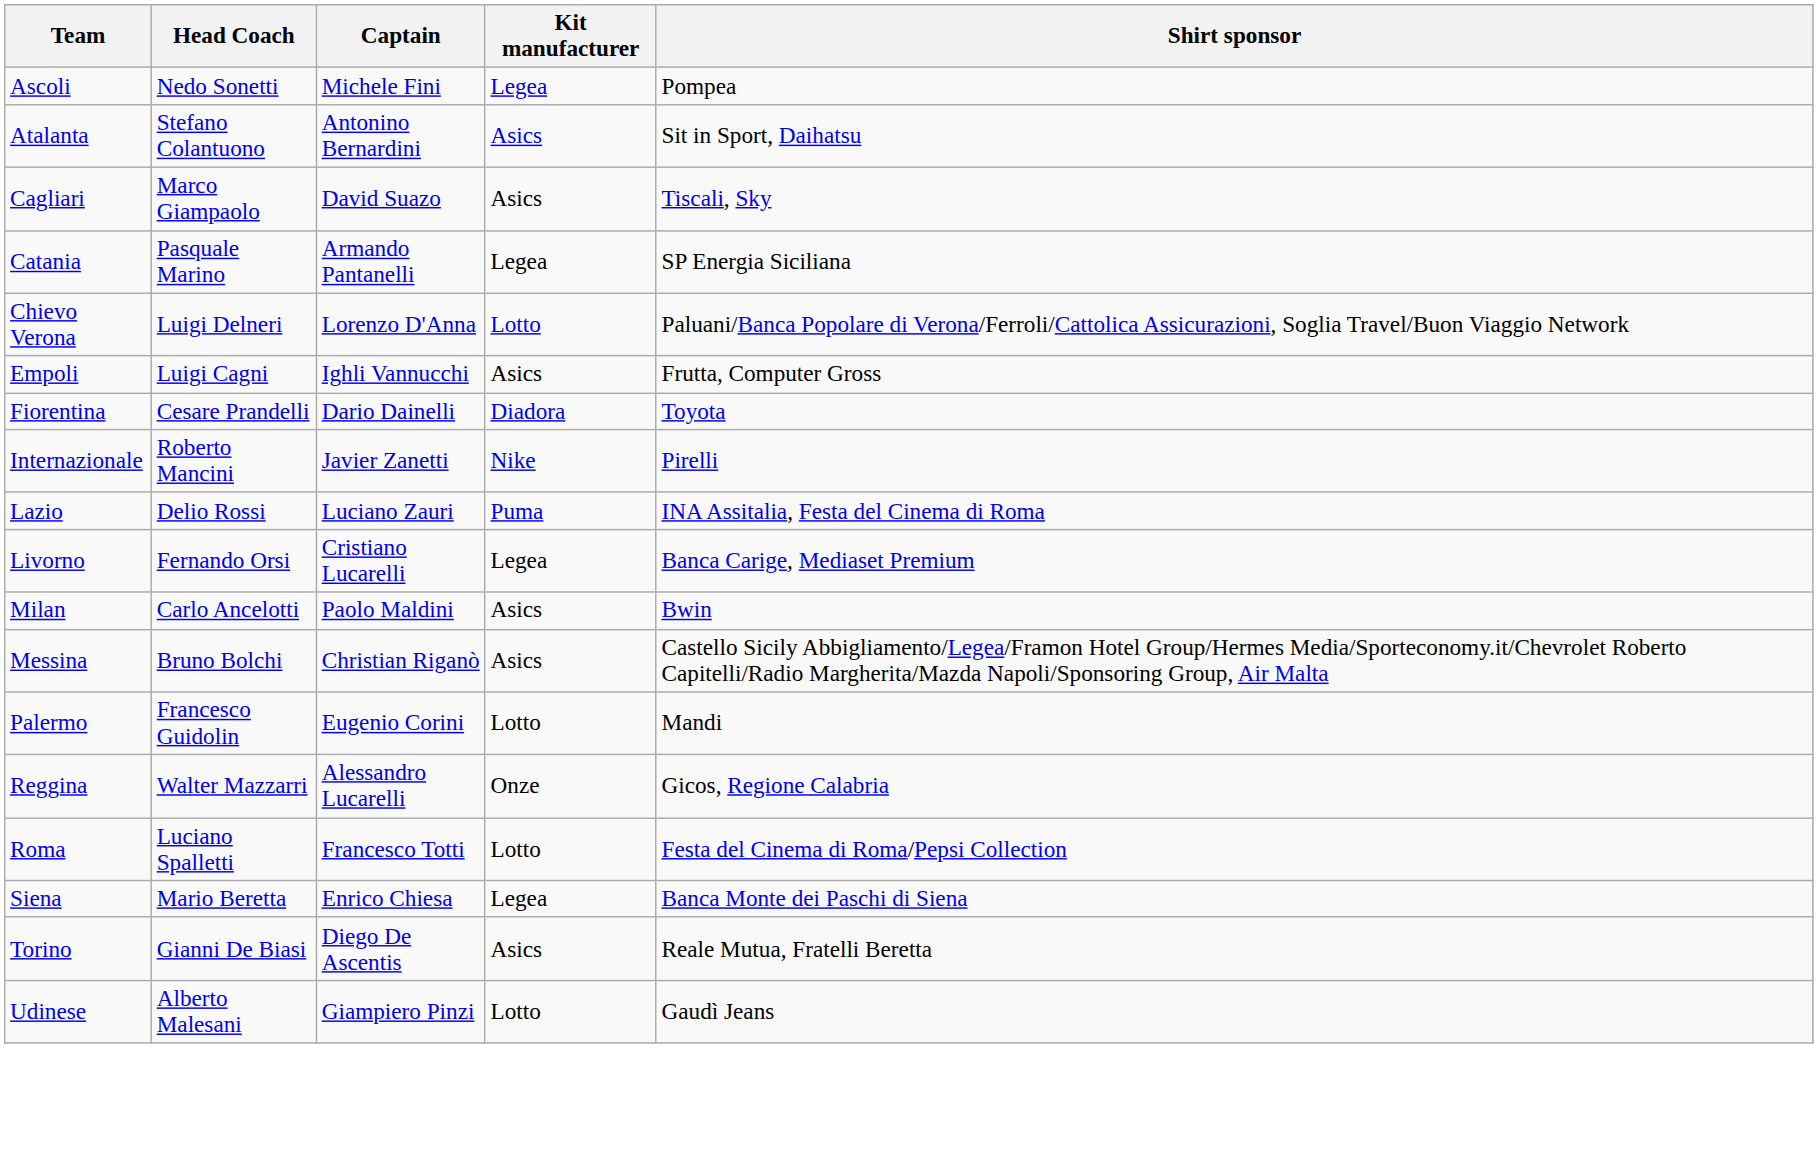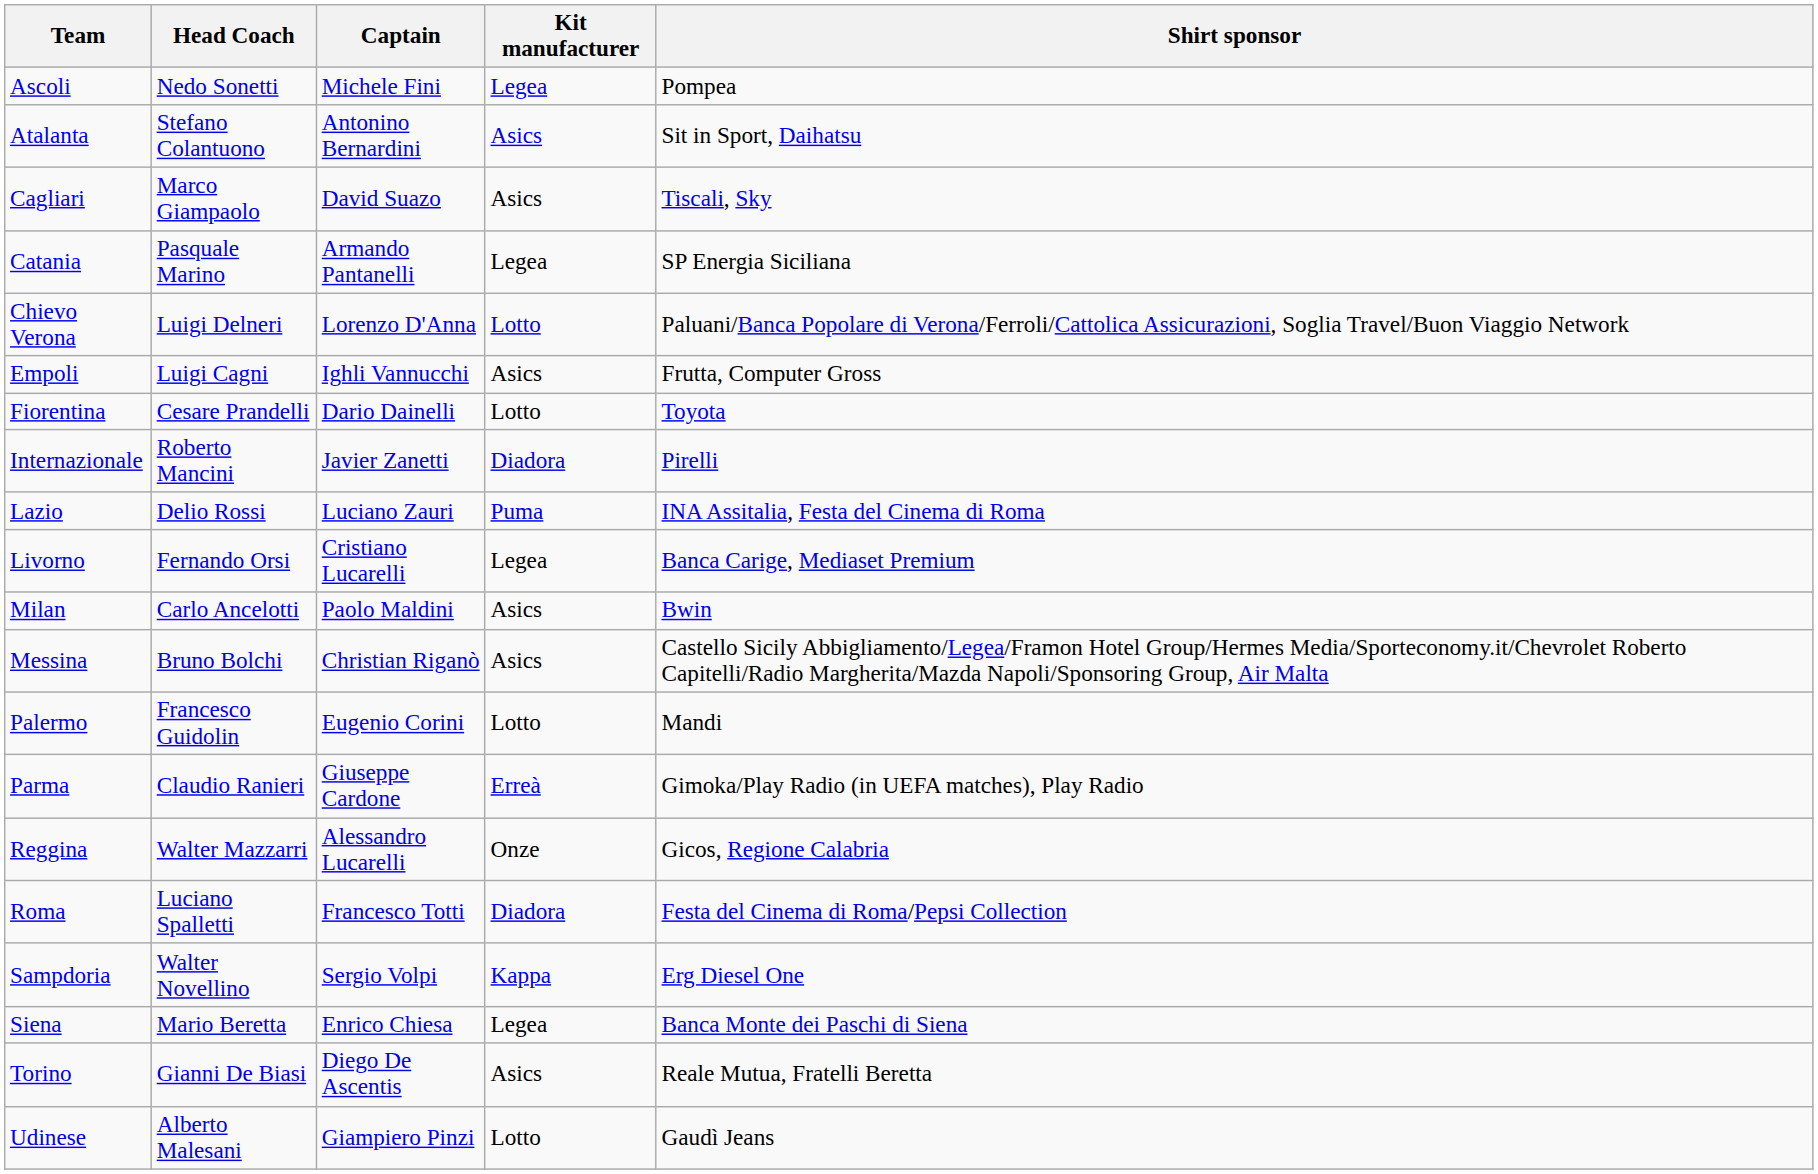 <table class="wikitable">
 <tr>
 <th>Team</th>
 <th>Head Coach</th>
 <th>Captain</th>
 <th>Kit manufacturer</th>
 <th>Shirt sponsor</th>
 </tr>
 <tr>
 <td><a href='#'>Ascoli</a></td>
 <td> <a href='#'>Nedo Sonetti</a></td>
 <td> <a href='#'>Michele Fini</a></td>
 <td><a href='#'>Legea</a></td>
 <td>Pompea</td>
 </tr>
 <tr>
 <td><a href='#'>Atalanta</a></td>
 <td> <a href='#'>Stefano Colantuono</a></td>
 <td> <a href='#'>Antonino Bernardini</a></td>
 <td><a href='#'>Asics</a></td>
 <td>Sit in Sport, <a href='#'>Daihatsu</a></td>
 </tr>
 <tr>
 <td><a href='#'>Cagliari</a></td>
 <td> <a href='#'>Marco Giampaolo</a></td>
 <td> <a href='#'>David Suazo</a></td>
 <td>Asics</td>
 <td><a href='#'>Tiscali</a>, <a href='#'>Sky</a></td>
 </tr>
 <tr>
 <td><a href='#'>Catania</a></td>
 <td> <a href='#'>Pasquale Marino</a></td>
 <td> <a href='#'>Armando Pantanelli</a></td>
 <td>Legea</td>
 <td>SP Energia Siciliana</td>
 </tr>
 <tr>
 <td><a href='#'>Chievo Verona</a></td>
 <td> <a href='#'>Luigi Delneri</a></td>
 <td> <a href='#'>Lorenzo D'Anna</a></td>
 <td><a href='#'>Lotto</a></td>
 <td>Paluani/<a href='#'>Banca Popolare di Verona</a>/Ferroli/<a href='#'>Cattolica Assicurazioni</a>, Soglia Travel/Buon Viaggio Network</td>
 </tr>
 <tr>
 <td><a href='#'>Empoli</a></td>
 <td> <a href='#'>Luigi Cagni</a></td>
 <td> <a href='#'>Ighli Vannucchi</a></td>
 <td>Asics</td>
 <td>Frutta, Computer Gross</td>
 </tr>
 <tr>
 <td><a href='#'>Fiorentina</a></td>
 <td> <a href='#'>Cesare Prandelli</a></td>
 <td> <a href='#'>Dario Dainelli</a></td>
-<td><a href='#'>Diadora</a></td>
+<td>Lotto</td>
 <td><a href='#'>Toyota</a></td>
 </tr>
 <tr>
 <td><a href='#'>Internazionale</a></td>
 <td> <a href='#'>Roberto Mancini</a></td>
 <td> <a href='#'>Javier Zanetti</a></td>
-<td><a href='#'>Nike</a></td>
+<td><a href='#'>Diadora</a></td>
 <td><a href='#'>Pirelli</a></td>
 </tr>
 <tr>
 <td><a href='#'>Lazio</a></td>
 <td> <a href='#'>Delio Rossi</a></td>
 <td> <a href='#'>Luciano Zauri</a></td>
 <td><a href='#'>Puma</a></td>
 <td><a href='#'>INA Assitalia</a>, <a href='#'>Festa del Cinema di Roma</a></td>
 </tr>
 <tr>
 <td><a href='#'>Livorno</a></td>
 <td> <a href='#'>Fernando Orsi</a></td>
 <td> <a href='#'>Cristiano Lucarelli</a></td>
 <td>Legea</td>
 <td><a href='#'>Banca Carige</a>, <a href='#'>Mediaset Premium</a></td>
 </tr>
 <tr>
 <td><a href='#'>Milan</a></td>
 <td> <a href='#'>Carlo Ancelotti</a></td>
 <td> <a href='#'>Paolo Maldini</a></td>
 <td>Asics</td>
 <td><a href='#'>Bwin</a></td>
 </tr>
 <tr>
 <td><a href='#'>Messina</a></td>
 <td> <a href='#'>Bruno Bolchi</a></td>
 <td> <a href='#'>Christian Riganò</a></td>
 <td>Asics</td>
 <td>Castello Sicily Abbigliamento/<a href='#'>Legea</a>/Framon Hotel Group/Hermes Media/Sporteconomy.it/Chevrolet Roberto Capitelli/Radio Margherita/Mazda Napoli/Sponsoring Group, <a href='#'>Air Malta</a></td>
 </tr>
 <tr>
 <td><a href='#'>Palermo</a></td>
 <td> <a href='#'>Francesco Guidolin</a></td>
 <td> <a href='#'>Eugenio Corini</a></td>
 <td>Lotto</td>
 <td>Mandi</td>
 </tr>
 <tr>
+<td><a href='#'>Parma</a></td>
+<td> <a href='#'>Claudio Ranieri</a></td>
+<td> <a href='#'>Giuseppe Cardone</a></td>
+<td><a href='#'>Erreà</a></td>
+<td>Gimoka/Play Radio (in UEFA matches), Play Radio</td>
+</tr>
+<tr>
 <td><a href='#'>Reggina</a></td>
 <td> <a href='#'>Walter Mazzarri</a></td>
 <td> <a href='#'>Alessandro Lucarelli</a></td>
 <td>Onze</td>
 <td>Gicos, <a href='#'>Regione Calabria</a></td>
 </tr>
 <tr>
 <td><a href='#'>Roma</a></td>
 <td> <a href='#'>Luciano Spalletti</a></td>
 <td> <a href='#'>Francesco Totti</a></td>
-<td>Lotto</td>
+<td><a href='#'>Diadora</a></td>
 <td><a href='#'>Festa del Cinema di Roma</a>/<a href='#'>Pepsi Collection</a></td>
+</tr>
+<tr>
+<td><a href='#'>Sampdoria</a></td>
+<td> <a href='#'>Walter Novellino</a></td>
+<td> <a href='#'>Sergio Volpi</a></td>
+<td><a href='#'>Kappa</a></td>
+<td><a href='#'>Erg Diesel One</a></td>
 </tr>
 <tr>
 <td><a href='#'>Siena</a></td>
 <td> <a href='#'>Mario Beretta</a></td>
 <td> <a href='#'>Enrico Chiesa</a></td>
 <td>Legea</td>
 <td><a href='#'>Banca Monte dei Paschi di Siena</a></td>
 </tr>
 <tr>
 <td><a href='#'>Torino</a></td>
 <td> <a href='#'>Gianni De Biasi</a></td>
 <td> <a href='#'>Diego De Ascentis</a></td>
 <td>Asics</td>
 <td>Reale Mutua, Fratelli Beretta</td>
 </tr>
 <tr>
 <td><a href='#'>Udinese</a></td>
 <td> <a href='#'>Alberto Malesani</a></td>
 <td> <a href='#'>Giampiero Pinzi</a></td>
 <td>Lotto</td>
 <td>Gaudì Jeans</td>
 </tr>
 </table>
